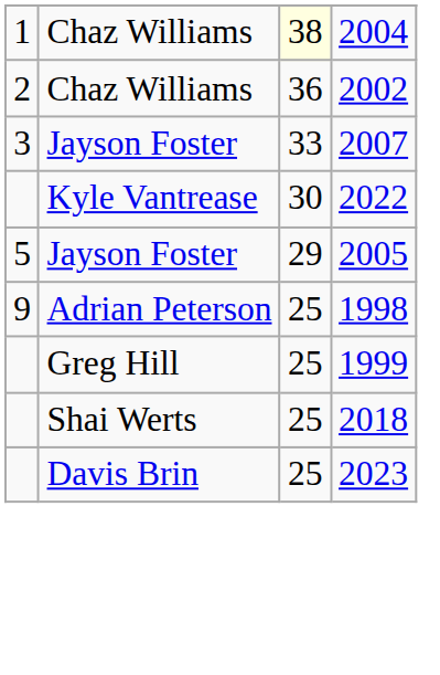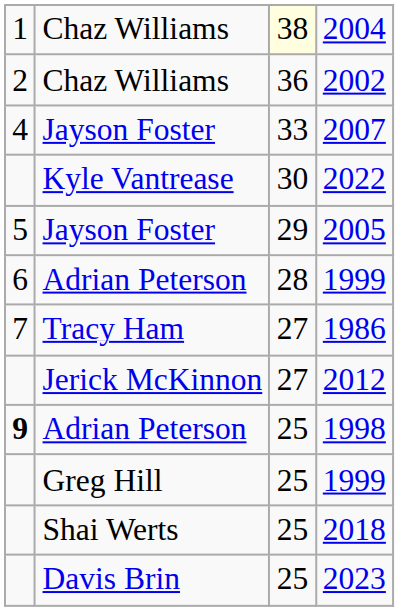 <table class="wikitable">
 <tr>
 </tr>
 <tr>
 <td>1</td>
 <td>Chaz Williams</td>
 <td style="background: lightyellow;"><abbr>38</abbr></td>
 <td><a href='#'>2004</a></td>
 </tr>
 <tr>
 <td>2</td>
 <td>Chaz Williams</td>
 <td><abbr>36</abbr></td>
 <td><a href='#'>2002</a></td>
 </tr>
 <tr>
-<td>3</td>
+<td>4</td>
 <td><a href='#'>Jayson Foster</a></td>
 <td><abbr>33</abbr></td>
 <td><a href='#'>2007</a></td>
 </tr>
 <tr>
 <td></td>
 <td><a href='#'>Kyle Vantrease</a></td>
 <td><abbr>30</abbr></td>
 <td><a href='#'>2022</a></td>
 </tr>
 <tr>
 <td>5</td>
 <td><a href='#'>Jayson Foster</a></td>
 <td><abbr>29</abbr></td>
 <td><a href='#'>2005</a></td>
 </tr>
 <tr>
-<td>9</td>
+<td>6</td>
+<td><a href='#'>Adrian Peterson</a></td>
+<td><abbr>28</abbr></td>
+<td><a href='#'>1999</a></td>
+</tr>
+<tr>
+<td>7</td>
+<td><a href='#'>Tracy Ham</a></td>
+<td><abbr>27</abbr></td>
+<td><a href='#'>1986</a></td>
+</tr>
+<tr>
+<td></td>
+<td><a href='#'>Jerick McKinnon</a></td>
+<td><abbr>27</abbr></td>
+<td><a href='#'>2012</a></td>
+</tr>
+<tr>
+<td><strong>9</strong></td>
 <td><a href='#'>Adrian Peterson</a></td>
 <td><abbr>25</abbr></td>
 <td><a href='#'>1998</a></td>
 </tr>
 <tr>
 <td></td>
 <td>Greg Hill</td>
 <td><abbr>25</abbr></td>
 <td><a href='#'>1999</a></td>
 </tr>
 <tr>
 <td></td>
 <td>Shai Werts</td>
 <td><abbr>25</abbr></td>
 <td><a href='#'>2018</a></td>
 </tr>
 <tr>
 <td></td>
 <td><a href='#'>Davis Brin</a></td>
 <td><abbr>25</abbr></td>
 <td><a href='#'>2023</a></td>
 </tr>
 </table>
